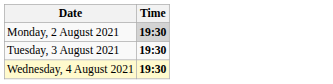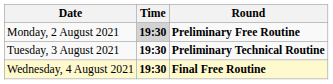 <table class="wikitable">
 <tr>
 <th>Date</th>
 <th>Time</th>
+<th>Round</th>
 </tr>
 <tr>
 <td>Monday, 2 August 2021</td>
 <td style="background: lightgrey;"><strong>19:30</strong></td>
+<td><strong>Preliminary Free Routine</strong></td>
 </tr>
 <tr>
 <td>Tuesday, 3 August 2021</td>
 <td><strong>19:30</strong></td>
+<td><strong>Preliminary Technical Routine</strong></td>
 </tr>
 <tr style=background:lemonchiffon>
 <td>Wednesday, 4 August 2021</td>
 <td><strong>19:30</strong></td>
+<td><strong>Final Free Routine</strong></td>
 </tr>
 </table>
